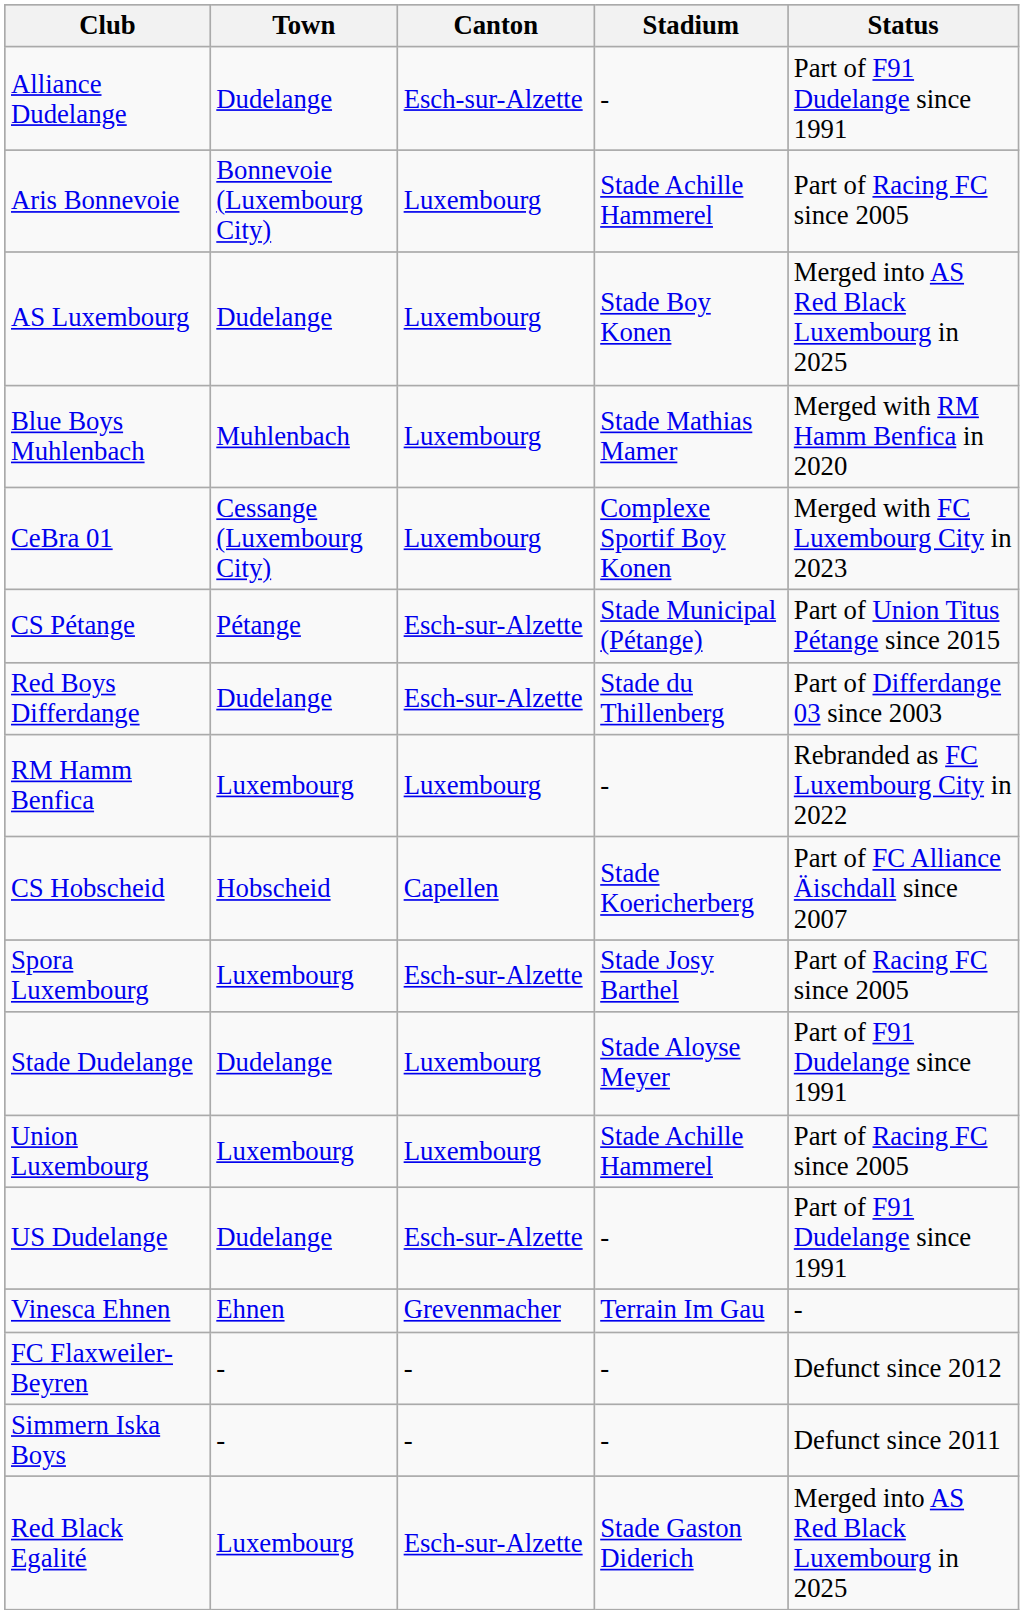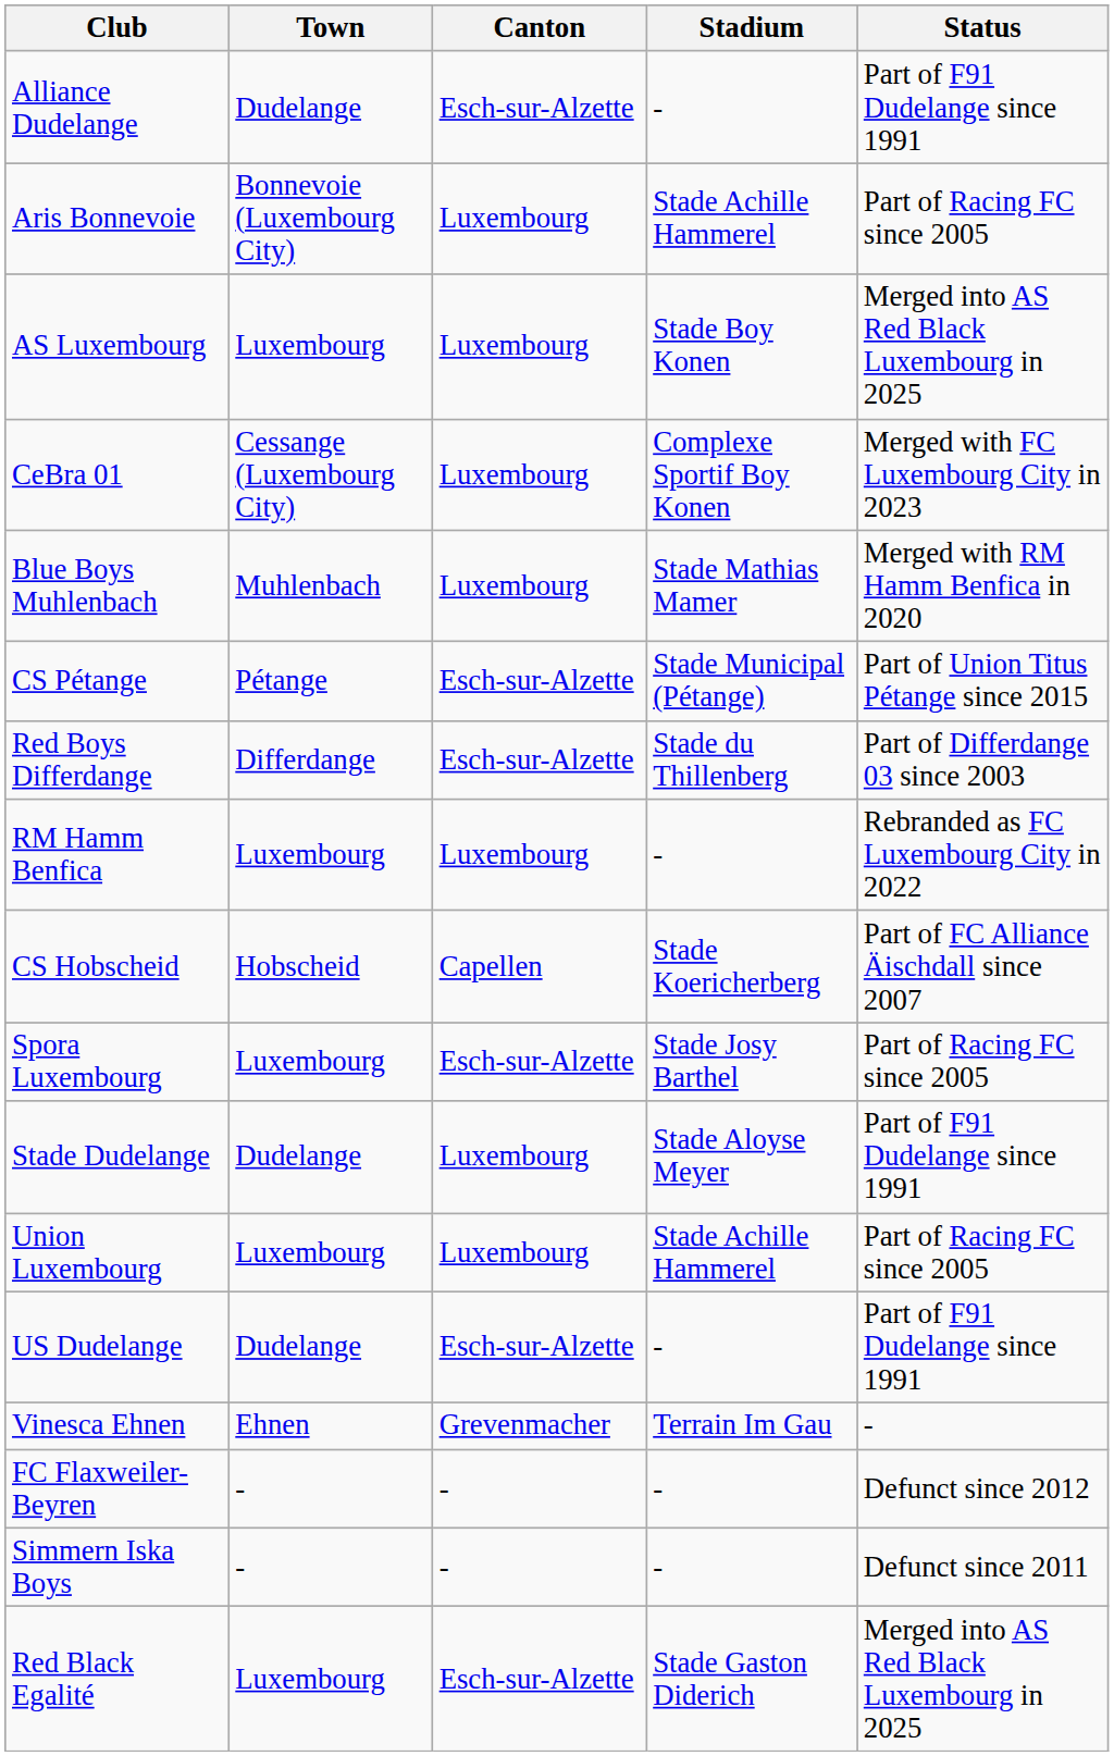 <table class="wikitable">
 <tr>
 <th style="width:300px;">Club</th>
 <th style="width:200px;">Town</th>
 <th style="width:200px;">Canton</th>
 <th style="width:200px;">Stadium</th>
 <th style="width:400px;">Status</th>
 </tr>
 <tr>
 <td><a href='#'>Alliance Dudelange</a></td>
 <td><a href='#'>Dudelange</a></td>
 <td><a href='#'>Esch-sur-Alzette</a></td>
 <td>-</td>
 <td>Part of <a href='#'>F91 Dudelange</a> since 1991</td>
 </tr>
 <tr>
 <td><a href='#'>Aris Bonnevoie</a></td>
 <td><a href='#'>Bonnevoie (Luxembourg City)</a></td>
 <td><a href='#'>Luxembourg</a></td>
 <td><a href='#'>Stade Achille Hammerel</a></td>
 <td>Part of <a href='#'>Racing FC</a> since 2005</td>
 </tr>
 <tr>
 <td><a href='#'>AS Luxembourg</a></td>
-<td><a href='#'>Dudelange</a></td>
+<td><a href='#'>Luxembourg</a></td>
 <td><a href='#'>Luxembourg</a></td>
 <td><a href='#'>Stade Boy Konen</a></td>
 <td>Merged into <a href='#'>AS Red Black Luxembourg</a> in 2025</td>
+</tr>
+<tr>
+<td><a href='#'>CeBra 01</a></td>
+<td><a href='#'>Cessange (Luxembourg City)</a></td>
+<td><a href='#'>Luxembourg</a></td>
+<td><a href='#'>Complexe Sportif Boy Konen</a></td>
+<td>Merged with <a href='#'>FC Luxembourg City</a> in 2023</td>
 </tr>
 <tr>
 <td><a href='#'>Blue Boys Muhlenbach</a></td>
 <td><a href='#'>Muhlenbach</a></td>
 <td><a href='#'>Luxembourg</a></td>
 <td><a href='#'>Stade Mathias Mamer</a></td>
 <td>Merged with <a href='#'>RM Hamm Benfica</a> in 2020</td>
-</tr>
-<tr>
-<td><a href='#'>CeBra 01</a></td>
-<td><a href='#'>Cessange (Luxembourg City)</a></td>
-<td><a href='#'>Luxembourg</a></td>
-<td><a href='#'>Complexe Sportif Boy Konen</a></td>
-<td>Merged with <a href='#'>FC Luxembourg City</a> in 2023</td>
 </tr>
 <tr>
 <td><a href='#'>CS Pétange</a></td>
 <td><a href='#'>Pétange</a></td>
 <td><a href='#'>Esch-sur-Alzette</a></td>
 <td><a href='#'>Stade Municipal (Pétange)</a></td>
 <td>Part of <a href='#'>Union Titus Pétange</a> since 2015</td>
 </tr>
 <tr>
 <td><a href='#'>Red Boys Differdange</a></td>
-<td><a href='#'>Dudelange</a></td>
+<td><a href='#'>Differdange</a></td>
 <td><a href='#'>Esch-sur-Alzette</a></td>
 <td><a href='#'>Stade du Thillenberg</a></td>
 <td>Part of <a href='#'>Differdange 03</a> since 2003</td>
 </tr>
 <tr>
 <td><a href='#'>RM Hamm Benfica</a></td>
 <td><a href='#'>Luxembourg</a></td>
 <td><a href='#'>Luxembourg</a></td>
 <td>-</td>
 <td>Rebranded as <a href='#'>FC Luxembourg City</a> in 2022</td>
 </tr>
 <tr>
 <td><a href='#'>CS Hobscheid</a></td>
 <td><a href='#'>Hobscheid</a></td>
 <td><a href='#'>Capellen</a></td>
 <td><a href='#'>Stade Koericherberg</a></td>
 <td>Part of <a href='#'>FC Alliance Äischdall</a> since 2007</td>
 </tr>
 <tr>
 <td><a href='#'>Spora Luxembourg</a></td>
 <td><a href='#'>Luxembourg</a></td>
 <td><a href='#'>Esch-sur-Alzette</a></td>
 <td><a href='#'>Stade Josy Barthel</a></td>
 <td>Part of <a href='#'>Racing FC</a> since 2005</td>
 </tr>
 <tr>
 <td><a href='#'>Stade Dudelange</a></td>
 <td><a href='#'>Dudelange</a></td>
 <td><a href='#'>Luxembourg</a></td>
 <td><a href='#'>Stade Aloyse Meyer</a></td>
 <td>Part of <a href='#'>F91 Dudelange</a> since 1991</td>
 </tr>
 <tr>
 <td><a href='#'>Union Luxembourg</a></td>
 <td><a href='#'>Luxembourg</a></td>
 <td><a href='#'>Luxembourg</a></td>
 <td><a href='#'>Stade Achille Hammerel</a></td>
 <td>Part of <a href='#'>Racing FC</a> since 2005</td>
 </tr>
 <tr>
 <td><a href='#'>US Dudelange</a></td>
 <td><a href='#'>Dudelange</a></td>
 <td><a href='#'>Esch-sur-Alzette</a></td>
 <td>-</td>
 <td>Part of <a href='#'>F91 Dudelange</a> since 1991</td>
 </tr>
 <tr>
 <td><a href='#'>Vinesca Ehnen</a></td>
 <td><a href='#'>Ehnen</a></td>
 <td><a href='#'>Grevenmacher</a></td>
 <td><a href='#'>Terrain Im Gau</a></td>
 <td>-</td>
 </tr>
 <tr>
 <td><a href='#'>FC Flaxweiler-Beyren</a></td>
 <td>-</td>
 <td>-</td>
 <td>-</td>
 <td>Defunct since 2012</td>
 </tr>
 <tr>
 <td><a href='#'>Simmern Iska Boys</a></td>
 <td>-</td>
 <td>-</td>
 <td>-</td>
 <td>Defunct since 2011</td>
 </tr>
 <tr>
 <td><a href='#'>Red Black Egalité</a></td>
 <td><a href='#'>Luxembourg</a></td>
 <td><a href='#'>Esch-sur-Alzette</a></td>
 <td><a href='#'>Stade Gaston Diderich</a></td>
 <td>Merged into <a href='#'>AS Red Black Luxembourg</a> in 2025</td>
 </tr>
 </table>
